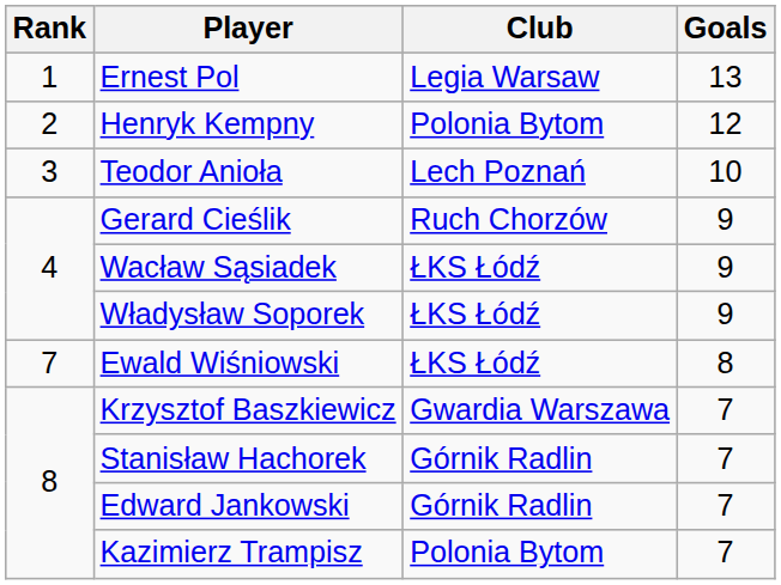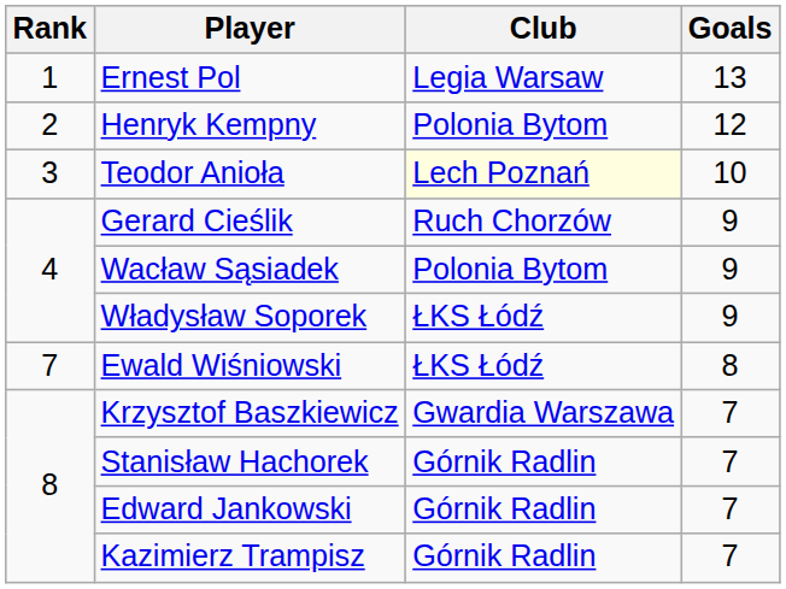 <table class="wikitable" style="text-align:center">
 <tr>
 <th>Rank</th>
 <th>Player</th>
 <th>Club</th>
 <th>Goals</th>
 </tr>
 <tr>
 <td rowspan="1">1</td>
 <td align="left"> <a href='#'>Ernest Pol</a></td>
 <td align="left"><a href='#'>Legia Warsaw</a></td>
 <td>13</td>
 </tr>
 <tr>
 <td rowspan="1">2</td>
 <td align="left"> <a href='#'>Henryk Kempny</a></td>
 <td align="left"><a href='#'>Polonia Bytom</a></td>
 <td>12</td>
 </tr>
 <tr>
 <td rowspan="1">3</td>
 <td align="left"> <a href='#'>Teodor Anioła</a></td>
-<td align="left"><a href='#'>Lech Poznań</a></td>
+<td align="left" style="background: lightyellow;"><a href='#'>Lech Poznań</a></td>
 <td>10</td>
 </tr>
 <tr>
 <td rowspan="3">4</td>
 <td align="left"> <a href='#'>Gerard Cieślik</a></td>
 <td align="left"><a href='#'>Ruch Chorzów</a></td>
 <td>9</td>
 </tr>
 <tr>
 <td align="left"> <a href='#'>Wacław Sąsiadek</a></td>
-<td align="left"><a href='#'>ŁKS Łódź</a></td>
+<td align="left"><a href='#'>Polonia Bytom</a></td>
 <td>9</td>
 </tr>
 <tr>
 <td align="left"> <a href='#'>Władysław Soporek</a></td>
 <td align="left"><a href='#'>ŁKS Łódź</a></td>
 <td>9</td>
 </tr>
 <tr>
 <td rowspan="1">7</td>
 <td align="left"> <a href='#'>Ewald Wiśniowski</a></td>
 <td align="left"><a href='#'>ŁKS Łódź</a></td>
 <td>8</td>
 </tr>
 <tr>
 <td rowspan="4">8</td>
 <td align="left"> <a href='#'>Krzysztof Baszkiewicz</a></td>
 <td align="left"><a href='#'>Gwardia Warszawa</a></td>
 <td>7</td>
 </tr>
 <tr>
 <td align="left"> <a href='#'>Stanisław Hachorek</a></td>
 <td align="left"><a href='#'>Górnik Radlin</a></td>
 <td>7</td>
 </tr>
 <tr>
 <td align="left"> <a href='#'>Edward Jankowski</a></td>
 <td align="left"><a href='#'>Górnik Radlin</a></td>
 <td>7</td>
 </tr>
 <tr>
 <td align="left"> <a href='#'>Kazimierz Trampisz</a></td>
-<td align="left"><a href='#'>Polonia Bytom</a></td>
+<td align="left"><a href='#'>Górnik Radlin</a></td>
 <td>7</td>
 </tr>
 </table>
